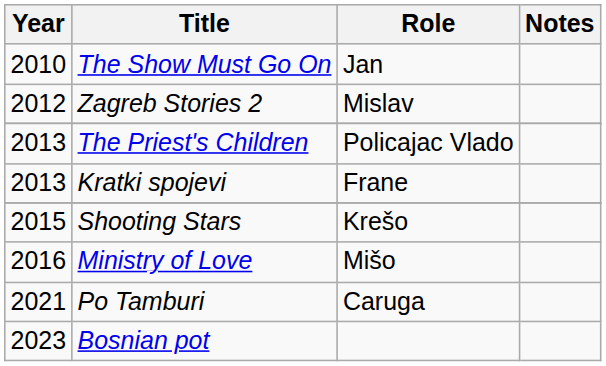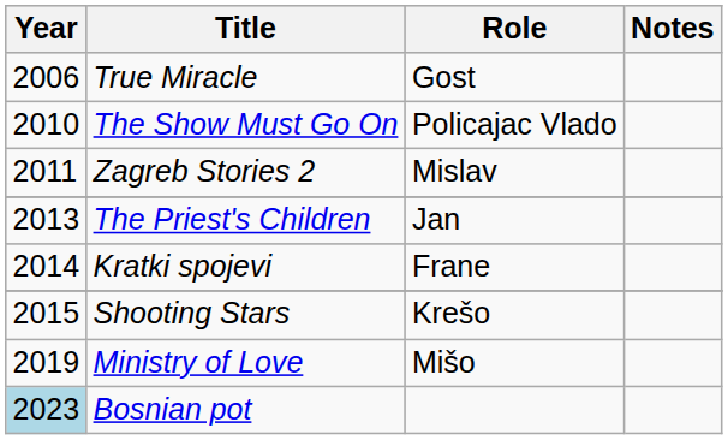 <table class="wikitable sortable">
 <tr>
 <th>Year</th>
 <th>Title</th>
 <th>Role</th>
 <th class="unsortable">Notes</th>
 </tr>
 <tr>
-<td>2010</td>
-<td><em><a href='#'>The Show Must Go On</a></em></td>
-<td>Jan</td>
+<td>2006</td>
+<td><em>True Miracle</em></td>
+<td>Gost</td>
 <td></td>
 </tr>
 <tr>
-<td>2012</td>
+<td>2010</td>
+<td><em><a href='#'>The Show Must Go On</a></em></td>
+<td>Policajac Vlado</td>
+<td></td>
+</tr>
+<tr>
+<td>2011</td>
 <td><em>Zagreb Stories 2</em></td>
 <td>Mislav</td>
 <td></td>
 </tr>
 <tr>
 </tr>
 <tr>
 <td>2013</td>
 <td><em><a href='#'>The Priest's Children</a></em></td>
-<td>Policajac Vlado</td>
+<td>Jan</td>
 <td></td>
 </tr>
 <tr>
-<td>2013</td>
+<td>2014</td>
 <td><em>Kratki spojevi</em></td>
 <td>Frane</td>
 <td></td>
 </tr>
 <tr>
 </tr>
 <tr>
 <td>2015</td>
 <td><em>Shooting Stars</em></td>
 <td>Krešo</td>
 <td></td>
 </tr>
 <tr>
-<td>2016</td>
+<td>2019</td>
 <td><em><a href='#'>Ministry of Love</a></em></td>
 <td>Mišo</td>
 <td></td>
 </tr>
 <tr>
-<td>2021</td>
-<td><em>Po Tamburi</em></td>
-<td>Caruga</td>
-<td></td>
-</tr>
-<tr>
-<td>2023</td>
+<td style="background: lightblue;">2023</td>
 <td><em><a href='#'>Bosnian pot</a></em></td>
 <td></td>
 <td></td>
 </tr>
 </table>
